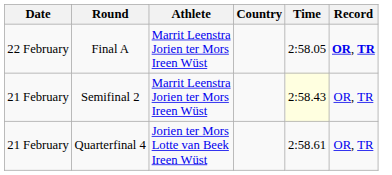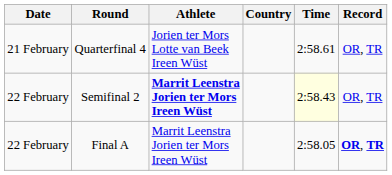 <table class="wikitable" style="text-align:center">
 <tr>
 <th>Date</th>
 <th>Round</th>
 <th>Athlete</th>
 <th>Country</th>
 <th>Time</th>
 <th>Record</th>
 </tr>
 <tr>
+<td>21 February</td>
+<td>Quarterfinal 4</td>
+<td align="left"><a href='#'>Jorien ter Mors</a><br><a href='#'>Lotte van Beek</a><br><a href='#'>Ireen Wüst</a></td>
+<td align="left"></td>
+<td>2:58.61</td>
+<td><a href='#'>OR</a>, <a href='#'>TR</a></td>
+</tr>
+<tr>
+<td>22 February</td>
+<td>Semifinal 2</td>
+<td align="left"><strong><a href='#'>Marrit Leenstra</a><br><a href='#'>Jorien ter Mors</a><br><a href='#'>Ireen Wüst</a></strong></td>
+<td align="left"></td>
+<td style="background: lightyellow;">2:58.43</td>
+<td><a href='#'>OR</a>, <a href='#'>TR</a></td>
+</tr>
+<tr>
 <td>22 February</td>
 <td>Final A</td>
 <td align="left"><a href='#'>Marrit Leenstra</a><br><a href='#'>Jorien ter Mors</a><br><a href='#'>Ireen Wüst</a></td>
 <td align="left"></td>
 <td>2:58.05</td>
 <td><strong><a href='#'>OR</a></strong>, <strong><a href='#'>TR</a></strong></td>
 </tr>
-<tr>
-<td>21 February</td>
-<td>Semifinal 2</td>
-<td align="left"><a href='#'>Marrit Leenstra</a><br><a href='#'>Jorien ter Mors</a><br><a href='#'>Ireen Wüst</a></td>
-<td align="left"></td>
-<td style="background: lightyellow;">2:58.43</td>
-<td><a href='#'>OR</a>, <a href='#'>TR</a></td>
-</tr>
-<tr>
-<td>21 February</td>
-<td>Quarterfinal 4</td>
-<td align="left"><a href='#'>Jorien ter Mors</a><br><a href='#'>Lotte van Beek</a><br><a href='#'>Ireen Wüst</a></td>
-<td align="left"></td>
-<td>2:58.61</td>
-<td><a href='#'>OR</a>, <a href='#'>TR</a></td>
-</tr>
 </table>
